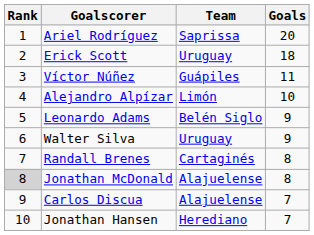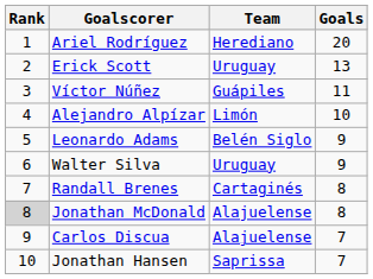 <table class="wikitable" style="font-size: 100%;">
 <tr bgcolor="#CCCCCC" align="center">
 <th>Rank</th>
 <th>Goalscorer</th>
 <th>Team</th>
 <th>Goals</th>
 </tr>
 <tr>
 <td align="center">1</td>
 <td> <a href='#'>Ariel Rodríguez</a></td>
-<td><a href='#'>Saprissa</a></td>
+<td><a href='#'>Herediano</a></td>
 <td align="center">20</td>
 </tr>
 <tr>
 <td align="center">2</td>
 <td> <a href='#'>Erick Scott</a></td>
 <td><a href='#'>Uruguay</a></td>
-<td align="center">18</td>
+<td align="center">13</td>
 </tr>
 <tr>
 <td align="center">3</td>
 <td> <a href='#'>Víctor Núñez</a></td>
 <td><a href='#'>Guápiles</a></td>
 <td align="center">11</td>
 </tr>
 <tr>
 <td align="center">4</td>
 <td> <a href='#'>Alejandro Alpízar</a></td>
 <td><a href='#'>Limón</a></td>
 <td align="center">10</td>
 </tr>
 <tr>
 <td align="center">5</td>
 <td> <a href='#'>Leonardo Adams</a></td>
 <td><a href='#'>Belén Siglo</a></td>
 <td align="center">9</td>
 </tr>
 <tr>
 <td align="center">6</td>
 <td> Walter Silva</td>
 <td><a href='#'>Uruguay</a></td>
 <td align="center">9</td>
 </tr>
 <tr>
 <td align="center">7</td>
 <td> <a href='#'>Randall Brenes</a></td>
 <td><a href='#'>Cartaginés</a></td>
 <td align="center">8</td>
 </tr>
 <tr>
 <td align="center" style="background: lightgrey;">8</td>
 <td> <a href='#'>Jonathan McDonald</a></td>
 <td><a href='#'>Alajuelense</a></td>
 <td align="center">8</td>
 </tr>
 <tr>
 <td align="center">9</td>
 <td> <a href='#'>Carlos Discua</a></td>
 <td><a href='#'>Alajuelense</a></td>
 <td align="center">7</td>
 </tr>
 <tr>
 <td align="center">10</td>
 <td> Jonathan Hansen</td>
-<td><a href='#'>Herediano</a></td>
+<td><a href='#'>Saprissa</a></td>
 <td align="center">7</td>
 </tr>
 </table>
